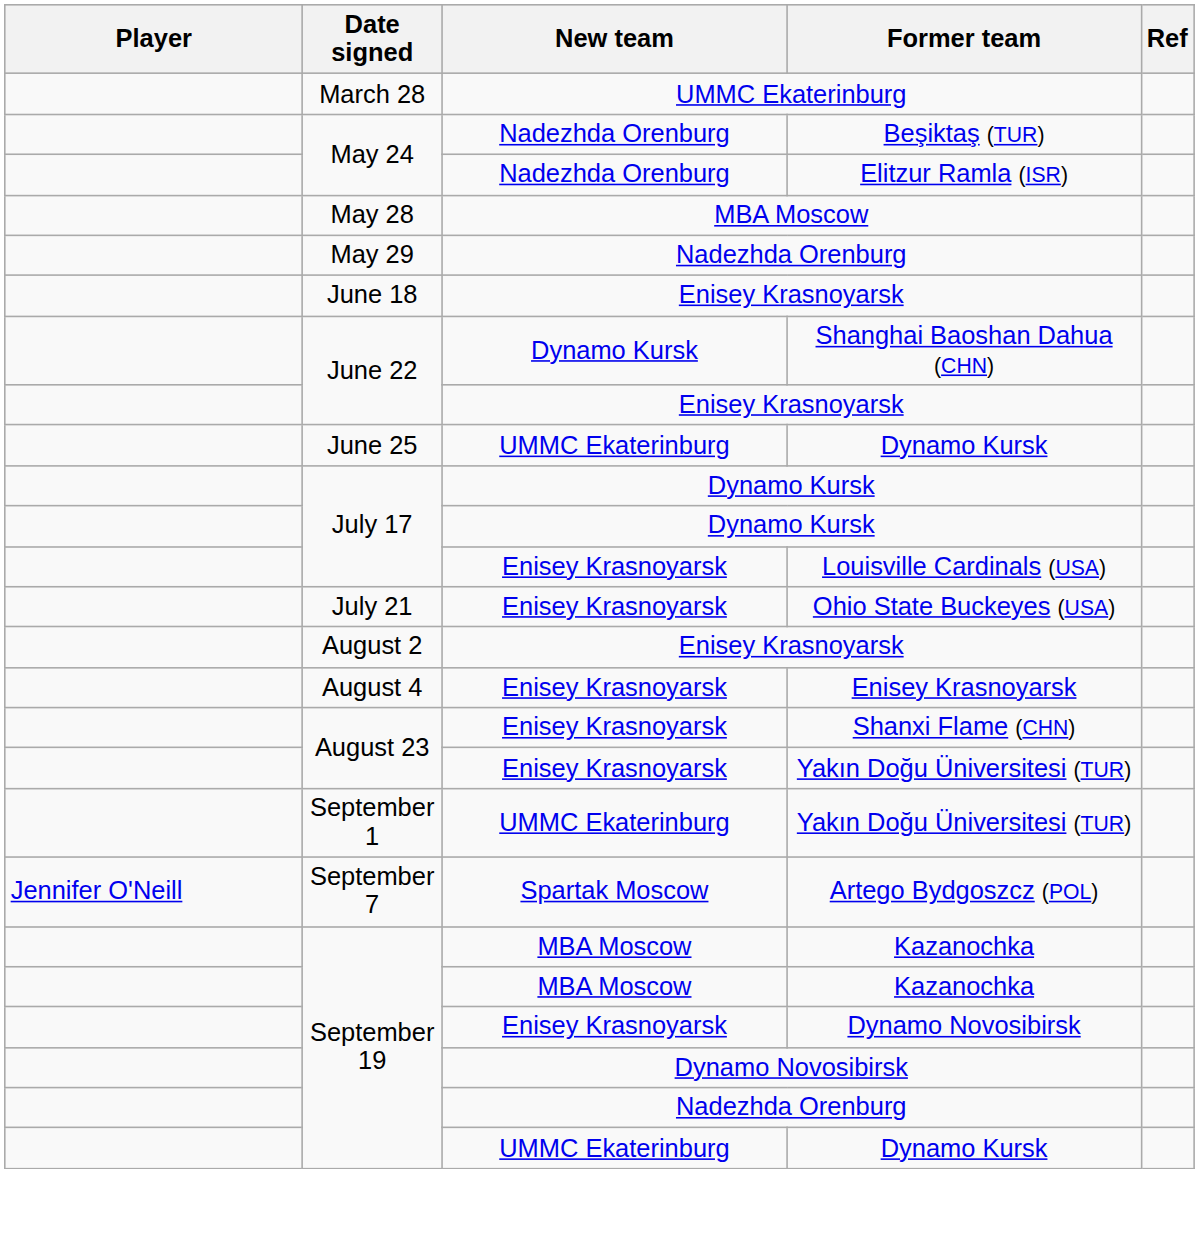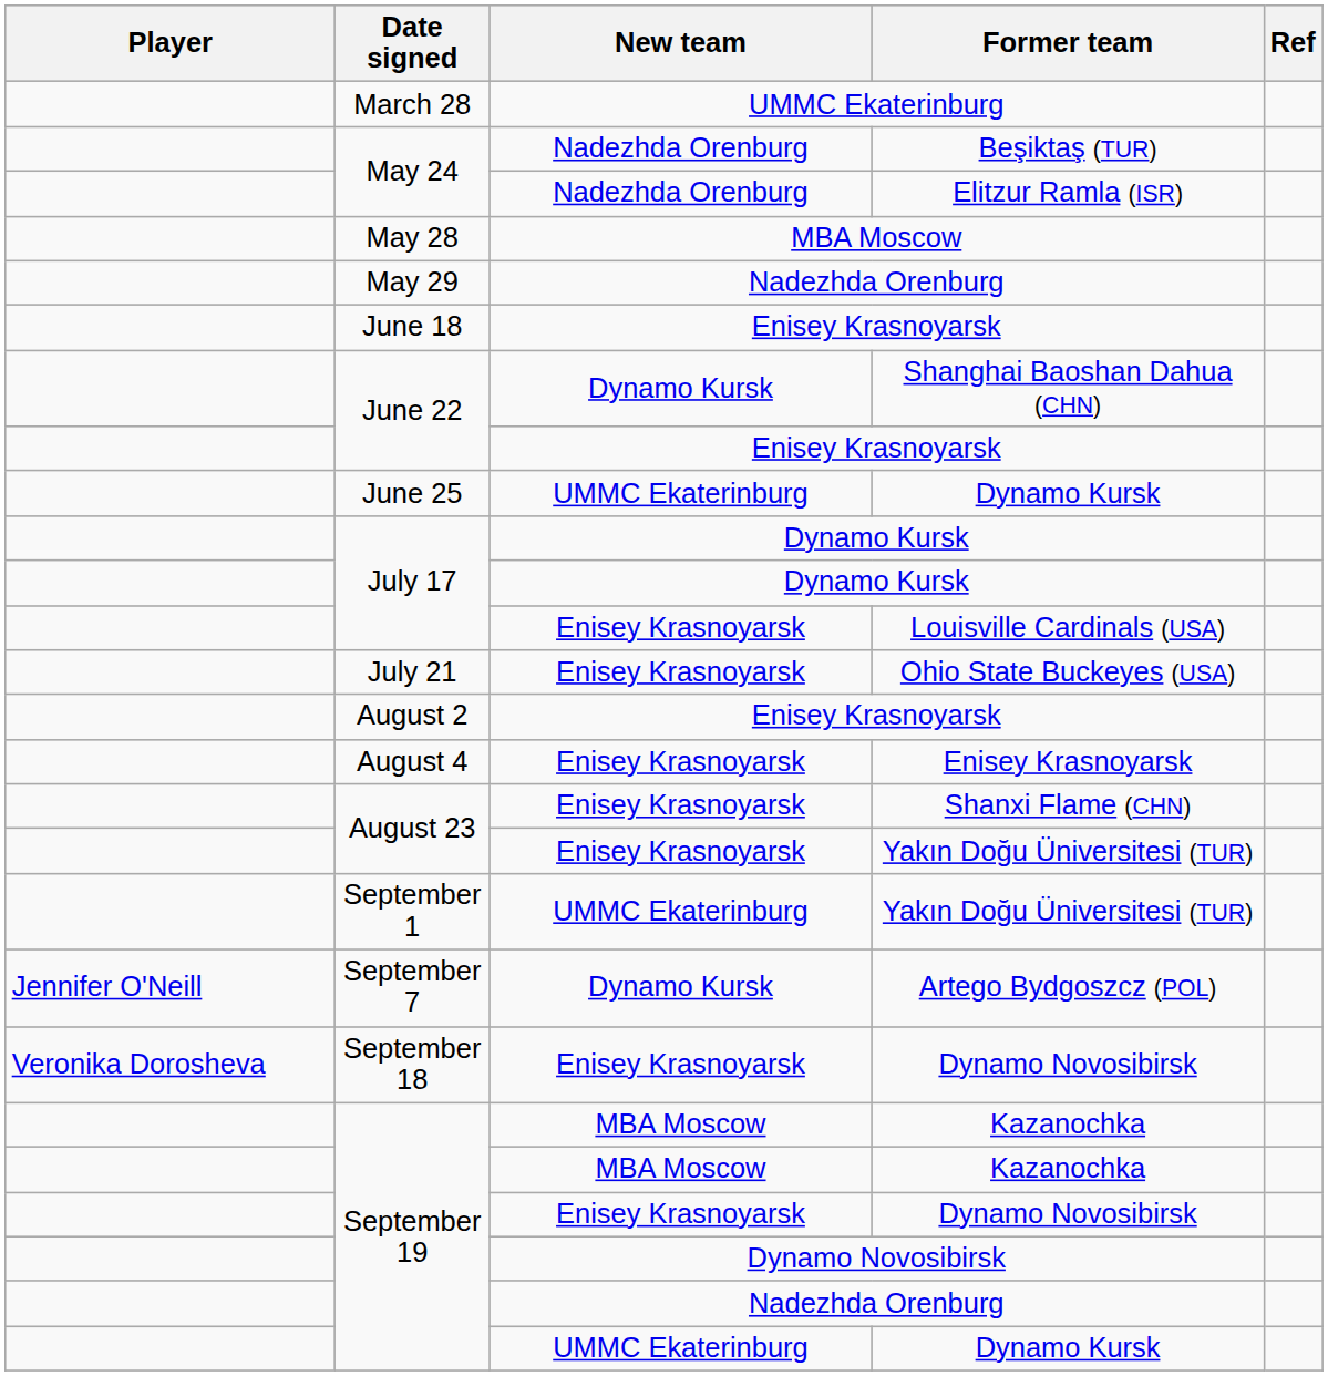 <table class="wikitable sortable" style="text-align:center">
 <tr>
 <th style="width:180px">Player</th>
 <th style="width:80px">Date signed</th>
 <th style="width:210px">New team</th>
 <th style="width:215px">Former team</th>
 <th class="unsortable">Ref</th>
 </tr>
 <tr>
 <td align="left"> </td>
 <td rowspan="1" align="center">March 28</td>
 <td colspan="2" align="center"><a href='#'>UMMC Ekaterinburg</a></td>
 <td align="center"></td>
 </tr>
 <tr>
 <td align="left"> </td>
 <td rowspan="2" align="center">May 24</td>
 <td align="center"><a href='#'>Nadezhda Orenburg</a></td>
 <td align="center"><a href='#'>Beşiktaş</a> <small>(<a href='#'>TUR</a>)</small></td>
 <td align="center"></td>
 </tr>
 <tr>
 <td align="left"> </td>
 <td align="center"><a href='#'>Nadezhda Orenburg</a></td>
 <td align="center"><a href='#'>Elitzur Ramla</a> <small>(<a href='#'>ISR</a>)</small></td>
 <td align="center"></td>
 </tr>
 <tr>
 <td align="left"> </td>
 <td rowspan="1" align="center">May 28</td>
 <td colspan="2" align="center"><a href='#'>MBA Moscow</a></td>
 <td align="center"></td>
 </tr>
 <tr>
 <td align="left"> </td>
 <td rowspan="1" align="center">May 29</td>
 <td colspan="2" align="center"><a href='#'>Nadezhda Orenburg</a></td>
 <td align="center"></td>
 </tr>
 <tr>
 <td align="left"> </td>
 <td rowspan="1" align="center">June 18</td>
 <td colspan="2" align="center"><a href='#'>Enisey Krasnoyarsk</a></td>
 <td align="center"></td>
 </tr>
 <tr>
 <td align="left"> </td>
 <td rowspan="2" align="center">June 22</td>
 <td align="center"><a href='#'>Dynamo Kursk</a></td>
 <td align="center"><a href='#'>Shanghai Baoshan Dahua</a> <small>(<a href='#'>CHN</a>)</small></td>
 <td align="center"></td>
 </tr>
 <tr>
 <td align="left"> </td>
 <td colspan="2" align="center"><a href='#'>Enisey Krasnoyarsk</a></td>
 <td align="center"></td>
 </tr>
 <tr>
 <td align="left"> </td>
 <td rowspan="1" align="center">June 25</td>
 <td align="center"><a href='#'>UMMC Ekaterinburg</a></td>
 <td align="center"><a href='#'>Dynamo Kursk</a></td>
 <td align="center"></td>
 </tr>
 <tr>
 <td align="left"> </td>
 <td rowspan="3" align="center">July 17</td>
 <td colspan="2" align="center"><a href='#'>Dynamo Kursk</a></td>
 <td align="center"></td>
 </tr>
 <tr>
 <td align="left"> </td>
 <td colspan="2" align="center"><a href='#'>Dynamo Kursk</a></td>
 <td align="center"></td>
 </tr>
 <tr>
 <td align="left"> </td>
 <td align="center"><a href='#'>Enisey Krasnoyarsk</a></td>
 <td align="center"><a href='#'>Louisville Cardinals</a> <small>(<a href='#'>USA</a>)</small></td>
 <td align="center"></td>
 </tr>
 <tr>
 <td align="left"> </td>
 <td rowspan="1" align="center">July 21</td>
 <td align="center"><a href='#'>Enisey Krasnoyarsk</a></td>
 <td align="center"><a href='#'>Ohio State Buckeyes</a> <small>(<a href='#'>USA</a>)</small></td>
 <td align="center"></td>
 </tr>
 <tr>
 <td align="left"> </td>
 <td rowspan="1" align="center">August 2</td>
 <td colspan="2" align="center"><a href='#'>Enisey Krasnoyarsk</a></td>
 <td align="center"></td>
 </tr>
 <tr>
 <td align="left"> </td>
 <td rowspan="1" align="center">August 4</td>
 <td align="center"><a href='#'>Enisey Krasnoyarsk</a></td>
 <td align="center"><a href='#'>Enisey Krasnoyarsk</a></td>
 <td align="center"></td>
 </tr>
 <tr>
 <td align="left"> </td>
 <td rowspan="2" align="center">August 23</td>
 <td align="center"><a href='#'>Enisey Krasnoyarsk</a></td>
 <td align="center"><a href='#'>Shanxi Flame</a> <small>(<a href='#'>CHN</a>)</small></td>
 <td align="center"></td>
 </tr>
 <tr>
 <td align="left"> </td>
 <td align="center"><a href='#'>Enisey Krasnoyarsk</a></td>
 <td align="center"><a href='#'>Yakın Doğu Üniversitesi</a> <small>(<a href='#'>TUR</a>)</small></td>
 <td align="center"></td>
 </tr>
 <tr>
 <td align="left"> </td>
 <td rowspan="1" align="center">September 1</td>
 <td align="center"><a href='#'>UMMC Ekaterinburg</a></td>
 <td align="center"><a href='#'>Yakın Doğu Üniversitesi</a> <small>(<a href='#'>TUR</a>)</small></td>
 <td align="center"></td>
 </tr>
 <tr>
 <td align="left"> <a href='#'>Jennifer O'Neill</a></td>
 <td rowspan="1" align="center">September 7</td>
-<td align="center"><a href='#'>Spartak Moscow</a></td>
+<td align="center"><a href='#'>Dynamo Kursk</a></td>
 <td align="center"><a href='#'>Artego Bydgoszcz</a> <small>(<a href='#'>POL</a>)</small></td>
+<td align="center"></td>
+</tr>
+<tr>
+<td align="left"> <a href='#'>Veronika Dorosheva</a></td>
+<td rowspan="1" align="center">September 18</td>
+<td align="center"><a href='#'>Enisey Krasnoyarsk</a></td>
+<td align="center"><a href='#'>Dynamo Novosibirsk</a></td>
 <td align="center"></td>
 </tr>
 <tr>
 <td align="left"> </td>
 <td rowspan="7" align="center">September 19</td>
 <td align="center"><a href='#'>MBA Moscow</a></td>
 <td align="center"><a href='#'>Kazanochka</a></td>
 <td align="center"></td>
 </tr>
 <tr>
 <td align="left"> </td>
 <td align="center"><a href='#'>MBA Moscow</a></td>
 <td align="center"><a href='#'>Kazanochka</a></td>
 <td align="center"></td>
 </tr>
 <tr>
 <td align="left"> </td>
 <td align="center"><a href='#'>Enisey Krasnoyarsk</a></td>
 <td align="center"><a href='#'>Dynamo Novosibirsk</a></td>
 <td align="center"></td>
 </tr>
 <tr>
 <td align="left"> </td>
 <td colspan="2" align="center"><a href='#'>Dynamo Novosibirsk</a></td>
 <td align="center"></td>
 </tr>
 <tr>
 <td align="left"> </td>
 <td colspan="2" align="center"><a href='#'>Nadezhda Orenburg</a></td>
 <td align="center"></td>
 </tr>
 <tr>
 <td align="left"> </td>
 <td align="center"><a href='#'>UMMC Ekaterinburg</a></td>
 <td align="center"><a href='#'>Dynamo Kursk</a></td>
 <td align="center"></td>
 </tr>
 </table>
